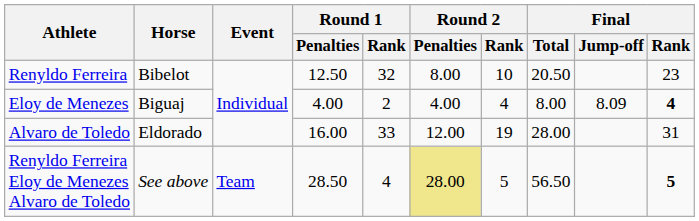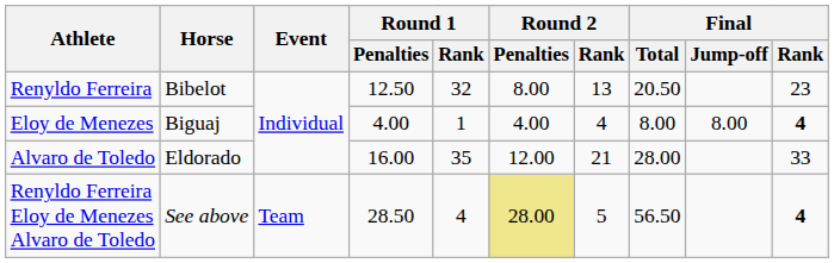 <table class="wikitable" style="font-size:90%">
 <tr>
 <th rowspan="2">Athlete</th>
 <th rowspan="2">Horse</th>
 <th rowspan="2">Event</th>
 <th colspan="2">Round 1</th>
 <th colspan="2">Round 2</th>
 <th colspan="3">Final</th>
 </tr>
 <tr style="font-size:95%">
 <th>Penalties</th>
 <th>Rank</th>
 <th>Penalties</th>
 <th>Rank</th>
 <th>Total</th>
 <th>Jump-off</th>
 <th>Rank</th>
 </tr>
 <tr align=center>
 <td align=left><a href='#'>Renyldo Ferreira</a></td>
 <td align=left>Bibelot</td>
 <td align=left rowspan=3><a href='#'>Individual</a></td>
 <td>12.50</td>
 <td>32</td>
 <td>8.00</td>
-<td>10</td>
+<td>13</td>
 <td>20.50</td>
 <td></td>
 <td>23</td>
 </tr>
 <tr align=center>
 <td align=left><a href='#'>Eloy de Menezes</a></td>
 <td align=left>Biguaj</td>
 <td>4.00</td>
-<td>2</td>
+<td>1</td>
 <td>4.00</td>
 <td>4</td>
 <td>8.00</td>
-<td>8.09</td>
+<td>8.00</td>
 <td><strong>4</strong></td>
 </tr>
 <tr align=center>
 <td align=left><a href='#'>Alvaro de Toledo</a></td>
 <td align=left>Eldorado</td>
 <td>16.00</td>
-<td>33</td>
+<td>35</td>
 <td>12.00</td>
-<td>19</td>
+<td>21</td>
 <td>28.00</td>
 <td></td>
-<td>31</td>
+<td>33</td>
 </tr>
 <tr align=center>
 <td align=left><a href='#'>Renyldo Ferreira</a><br><a href='#'>Eloy de Menezes</a><br><a href='#'>Alvaro de Toledo</a></td>
 <td align=left><em>See above</em></td>
 <td align=left><a href='#'>Team</a></td>
 <td>28.50</td>
 <td>4</td>
 <td style="background: khaki;">28.00</td>
 <td>5</td>
 <td>56.50</td>
 <td></td>
-<td><strong>5</strong></td>
+<td><strong>4</strong></td>
 </tr>
 </table>
